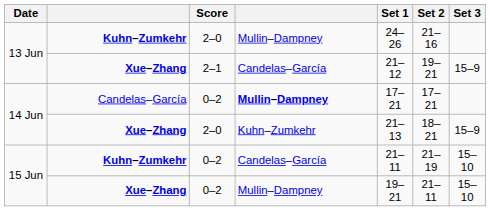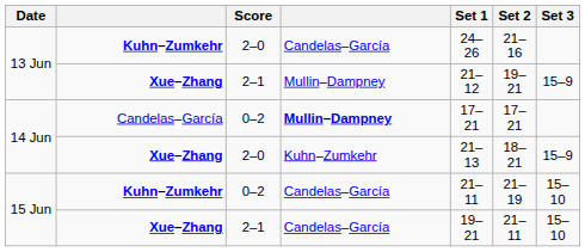 <table class="wikitable" style="text-align: center; font-size:90% ">
 <tr>
 <th width="60">Date</th>
 <th align="right" width="250"></th>
 <th width="60">Score</th>
 <th align="left" width="250"></th>
 <th width="50">Set 1</th>
 <th width="50">Set 2</th>
 <th width="50">Set 3</th>
 </tr>
 <tr>
 <td rowspan=2>13 Jun</td>
 <td align=right><strong><a href='#'>Kuhn</a>–<a href='#'>Zumkehr</a> </strong></td>
 <td align=center>2–0</td>
-<td align=left> <a href='#'>Mullin</a>–<a href='#'>Dampney</a></td>
+<td align=left> <a href='#'>Candelas</a>–<a href='#'>García</a></td>
 <td>24–26</td>
 <td>21–16</td>
 <td></td>
 </tr>
 <tr>
 <td align=right><strong><a href='#'>Xue</a>–<a href='#'>Zhang</a> </strong></td>
 <td align=center>2–1</td>
-<td align=left> <a href='#'>Candelas</a>–<a href='#'>García</a></td>
+<td align=left> <a href='#'>Mullin</a>–<a href='#'>Dampney</a></td>
 <td>21–12</td>
 <td>19–21</td>
 <td>15–9</td>
 </tr>
 <tr>
 <td rowspan=2>14 Jun</td>
 <td align=right><a href='#'>Candelas</a>–<a href='#'>García</a> </td>
 <td align=center>0–2</td>
 <td align=left> <strong><a href='#'>Mullin</a>–<a href='#'>Dampney</a></strong></td>
 <td>17–21</td>
 <td>17–21</td>
 <td></td>
 </tr>
 <tr>
 <td align=right><strong><a href='#'>Xue</a>–<a href='#'>Zhang</a> </strong></td>
 <td align=center>2–0</td>
 <td align=left> <a href='#'>Kuhn</a>–<a href='#'>Zumkehr</a></td>
 <td>21–13</td>
 <td>18–21</td>
 <td>15–9</td>
 </tr>
 <tr>
 <td rowspan=2>15 Jun</td>
 <td align=right><strong><a href='#'>Kuhn</a>–<a href='#'>Zumkehr</a> </strong></td>
 <td align=center>0–2</td>
 <td align=left> <a href='#'>Candelas</a>–<a href='#'>García</a></td>
 <td>21–11</td>
 <td>21–19</td>
 <td>15–10</td>
 </tr>
 <tr>
 <td align=right><strong><a href='#'>Xue</a>–<a href='#'>Zhang</a> </strong></td>
-<td align=center>0–2</td>
-<td align=left> <a href='#'>Mullin</a>–<a href='#'>Dampney</a></td>
+<td align=center>2–1</td>
+<td align=left> <a href='#'>Candelas</a>–<a href='#'>García</a></td>
 <td>19–21</td>
 <td>21–11</td>
 <td>15–10</td>
 </tr>
 </table>
